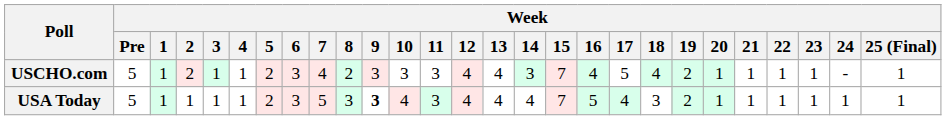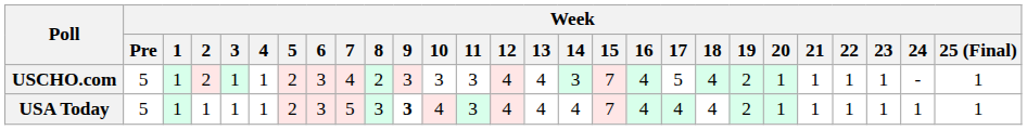 <table class="wikitable" style="white-space:nowrap;">
 <tr>
 <th scope="col" width="100" rowspan="2">Poll</th>
 <th colspan="27">Week</th>
 </tr>
 <tr>
 <th scope="col" width="30">Pre</th>
 <th scope="col" width="30">1</th>
 <th scope="col" width="30">2</th>
 <th scope="col" width="30">3</th>
 <th scope="col" width="30">4</th>
 <th scope="col" width="30">5</th>
 <th scope="col" width="30">6</th>
 <th scope="col" width="30">7</th>
 <th scope="col" width="30">8</th>
 <th scope="col" width="30">9</th>
 <th scope="col" width="30">10</th>
 <th scope="col" width="30">11</th>
 <th scope="col" width="30">12</th>
 <th scope="col" width="30">13</th>
 <th scope="col" width="30">14</th>
 <th scope="col" width="30">15</th>
 <th scope="col" width="30">16</th>
 <th scope="col" width="30">17</th>
 <th scope="col" width="30">18</th>
 <th scope="col" width="30">19</th>
 <th scope="col" width="30">20</th>
 <th scope="col" width="30">21</th>
 <th scope="col" width="30">22</th>
 <th scope="col" width="30">23</th>
 <th scope="col" width="30">24</th>
 <th scope="col" width="30">25 (Final)</th>
 </tr>
 <tr style="text-align:center;">
 <th>USCHO.com</th>
 <td bgcolor=FFFFFF>5</td>
 <td bgcolor=D8FFEB>1 </td>
 <td bgcolor=FFE6E6>2 </td>
 <td bgcolor=D8FFEB>1 </td>
 <td bgcolor=FFFFFF>1 </td>
 <td bgcolor=FFE6E6>2 </td>
 <td bgcolor=FFE6E6>3 </td>
 <td bgcolor=FFE6E6>4 </td>
 <td bgcolor=D8FFEB>2 </td>
 <td bgcolor=FFE6E6>3 </td>
 <td bgcolor=FFFFFF>3</td>
 <td bgcolor=FFFFFF>3</td>
 <td bgcolor=FFE6E6>4</td>
 <td bgcolor=FFFFFF>4</td>
 <td bgcolor=D8FFEB>3</td>
 <td bgcolor=FFE6E6>7</td>
 <td bgcolor=D8FFEB>4</td>
 <td bgcolor=FFFFFF>5</td>
 <td bgcolor=D8FFEB>4 </td>
 <td bgcolor=D8FFEB>2 </td>
 <td bgcolor=D8FFEB>1 </td>
 <td bgcolor=FFFFFF>1 </td>
 <td bgcolor=FFFFFF>1 </td>
 <td bgcolor=FFFFFF>1 </td>
 <td bgcolor=FFFFFF>-</td>
 <td bgcolor=FFFFFF>1 </td>
 </tr>
 <tr style="text-align:center;">
 <th>USA Today</th>
 <td bgcolor=FFFFFF>5</td>
 <td bgcolor=D8FFEB>1 </td>
 <td bgcolor=FFFFFF>1 </td>
 <td bgcolor=FFFFFF>1 </td>
 <td bgcolor=FFFFFF>1 </td>
 <td bgcolor=FFE6E6>2 </td>
 <td bgcolor=FFE6E6>3</td>
 <td bgcolor=FFE6E6>5</td>
 <td bgcolor=D8FFEB>3</td>
 <td bgcolor=FFFFFF><strong>3 </strong></td>
 <td bgcolor=FFE6E6>4</td>
 <td bgcolor=D8FFEB>3</td>
 <td bgcolor=FFE6E6>4</td>
 <td bgcolor=FFFFFF>4</td>
 <td bgcolor=FFFFFF>4</td>
 <td bgcolor=FFE6E6>7</td>
-<td bgcolor=D8FFEB>5</td>
 <td bgcolor=D8FFEB>4</td>
-<td bgcolor=FFFFFF>3 </td>
+<td bgcolor=D8FFEB>4</td>
+<td bgcolor=FFFFFF>4 </td>
 <td bgcolor=D8FFEB>2 </td>
 <td bgcolor=D8FFEB>1 </td>
 <td bgcolor=FFFFFF>1 </td>
 <td bgcolor=FFFFFF>1 </td>
 <td bgcolor=FFFFFF>1 </td>
 <td bgcolor=FFFFFF>1 </td>
 <td bgcolor=FFFFFF>1 </td>
 </tr>
 </table>
